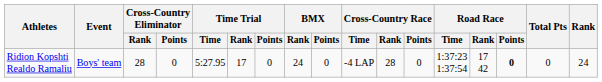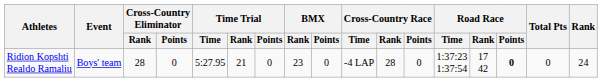 <table class="wikitable" style="font-size:90%;">
 <tr>
 <th rowspan=2>Athletes</th>
 <th rowspan=2>Event</th>
 <th colspan=2>Cross-Country<br>Eliminator</th>
 <th colspan=3>Time Trial</th>
 <th colspan=2>BMX</th>
 <th colspan=3>Cross-Country Race</th>
 <th colspan=3>Road Race</th>
 <th rowspan=2>Total Pts</th>
 <th rowspan=2>Rank</th>
 </tr>
 <tr style="font-size:95%">
 <th>Rank</th>
 <th>Points</th>
 <th>Time</th>
 <th>Rank</th>
 <th>Points</th>
 <th>Rank</th>
 <th>Points</th>
 <th>Time</th>
 <th>Rank</th>
 <th>Points</th>
 <th>Time</th>
 <th>Rank</th>
 <th>Points</th>
 </tr>
 <tr align=center>
 <td align=left><a href='#'>Ridion Kopshti</a><br><a href='#'>Realdo Ramaliu</a></td>
 <td align=left><a href='#'>Boys' team</a></td>
 <td>28</td>
 <td>0</td>
 <td>5:27.95</td>
-<td>17</td>
+<td>21</td>
 <td>0</td>
-<td>24</td>
+<td>23</td>
 <td>0</td>
 <td>-4 LAP</td>
 <td>28</td>
 <td>0</td>
 <td>1:37:23<br>1:37:54</td>
 <td>17<br>42</td>
 <td><strong>0</strong></td>
 <td>0</td>
 <td>24</td>
 </tr>
 </table>
